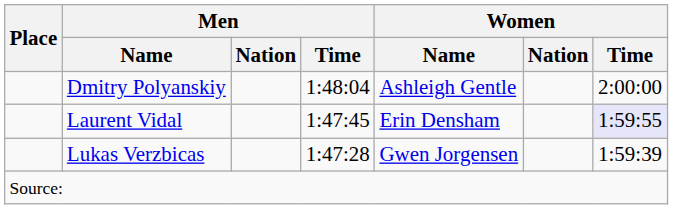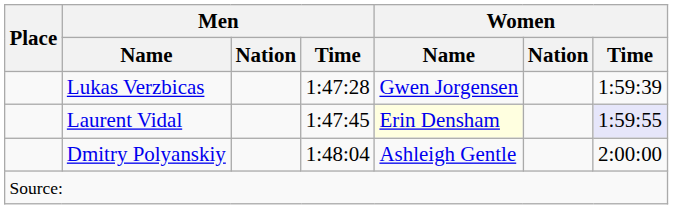 <table class="wikitable">
 <tr>
 <th rowspan="2">Place</th>
 <th colspan="3">Men</th>
 <th colspan="3">Women</th>
 </tr>
 <tr>
 <th>Name</th>
 <th>Nation</th>
 <th>Time</th>
 <th>Name</th>
 <th>Nation</th>
 <th>Time</th>
 </tr>
 <tr>
 <td align="center"></td>
+<td><a href='#'>Lukas Verzbicas</a></td>
+<td></td>
+<td>1:47:28</td>
+<td><a href='#'>Gwen Jorgensen</a></td>
+<td></td>
+<td>1:59:39</td>
+</tr>
+<tr>
+<td align="center"></td>
+<td><a href='#'>Laurent Vidal</a></td>
+<td></td>
+<td>1:47:45</td>
+<td style="background: lightyellow;"><a href='#'>Erin Densham</a></td>
+<td></td>
+<td style="background: lavender;">1:59:55</td>
+</tr>
+<tr>
+<td align="center"></td>
 <td><a href='#'>Dmitry Polyanskiy</a></td>
 <td></td>
 <td>1:48:04</td>
 <td><a href='#'>Ashleigh Gentle</a></td>
 <td></td>
 <td>2:00:00</td>
 </tr>
 <tr>
-<td align="center"></td>
-<td><a href='#'>Laurent Vidal</a></td>
-<td></td>
-<td>1:47:45</td>
-<td><a href='#'>Erin Densham</a></td>
-<td></td>
-<td style="background: lavender;">1:59:55</td>
-</tr>
-<tr>
-<td align="center"></td>
-<td><a href='#'>Lukas Verzbicas</a></td>
-<td></td>
-<td>1:47:28</td>
-<td><a href='#'>Gwen Jorgensen</a></td>
-<td></td>
-<td>1:59:39</td>
-</tr>
-<tr>
 <td colspan="7"><small>Source:</small></td>
 </tr>
 </table>
